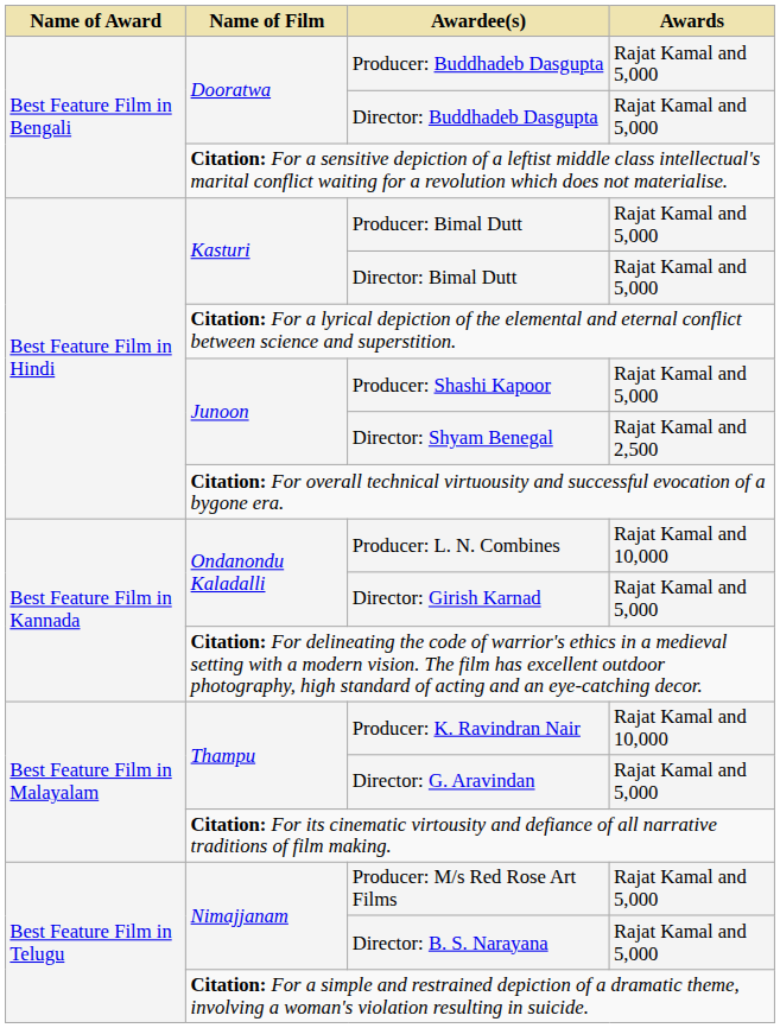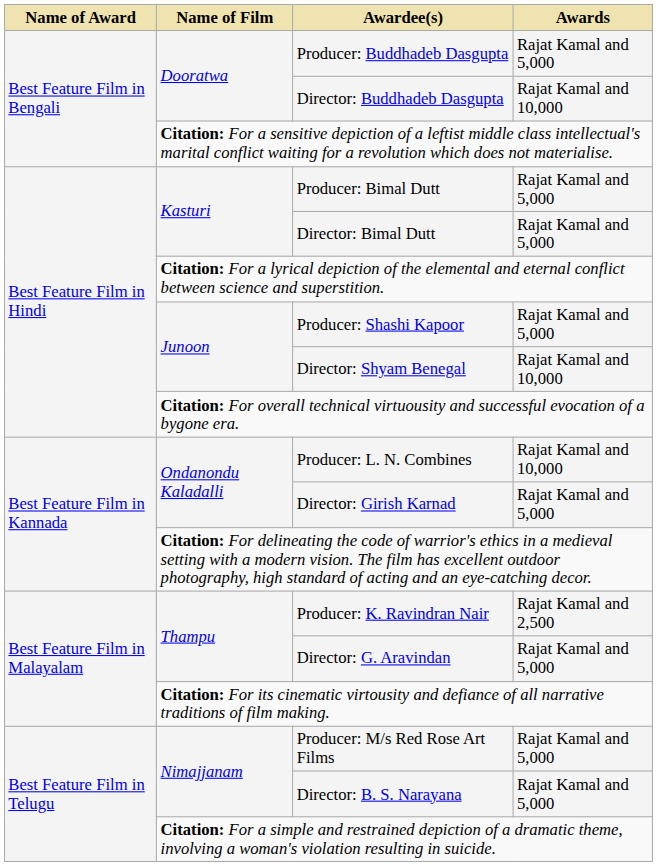 <table class="wikitable" style="width:100%;">
 <tr>
 <th style="background-color:#EFE4B0;width:23.5%;">Name of Award</th>
 <th style="background-color:#EFE4B0;width:21%;">Name of Film</th>
 <th style="background-color:#EFE4B0;width:34%;">Awardee(s)</th>
 <th style="background-color:#EFE4B0;width:21.5%;">Awards</th>
 </tr>
 <tr style="background-color:#F4F4F4">
 <td rowspan="3"><a href='#'>Best Feature Film in Bengali</a></td>
 <td rowspan="2"><em><a href='#'>Dooratwa</a></em></td>
 <td>Producer: <a href='#'>Buddhadeb Dasgupta</a></td>
 <td>Rajat Kamal and 5,000</td>
 </tr>
 <tr style="background-color:#F4F4F4">
 <td>Director: <a href='#'>Buddhadeb Dasgupta</a></td>
-<td>Rajat Kamal and 5,000</td>
+<td>Rajat Kamal and 10,000</td>
 </tr>
 <tr style="background-color:#F9F9F9">
 <td colspan="3"><strong>Citation:</strong> <em>For a sensitive depiction of a leftist middle class intellectual's marital conflict waiting for a revolution which does not materialise.</em></td>
 </tr>
 <tr style="background-color:#F4F4F4">
 <td rowspan="6"><a href='#'>Best Feature Film in Hindi</a></td>
 <td rowspan="2"><em><a href='#'>Kasturi</a></em></td>
 <td>Producer: Bimal Dutt</td>
 <td>Rajat Kamal and 5,000</td>
 </tr>
 <tr style="background-color:#F4F4F4">
 <td>Director: Bimal Dutt</td>
 <td>Rajat Kamal and 5,000</td>
 </tr>
 <tr style="background-color:#F9F9F9">
 <td colspan="3"><strong>Citation:</strong> <em>For a lyrical depiction of the elemental and eternal conflict between science and superstition.</em></td>
 </tr>
 <tr style="background-color:#F4F4F4">
 <td rowspan="2"><em><a href='#'>Junoon</a></em></td>
 <td>Producer: <a href='#'>Shashi Kapoor</a></td>
 <td>Rajat Kamal and 5,000</td>
 </tr>
 <tr style="background-color:#F4F4F4">
 <td>Director: <a href='#'>Shyam Benegal</a></td>
-<td>Rajat Kamal and 2,500</td>
+<td>Rajat Kamal and 10,000</td>
 </tr>
 <tr style="background-color:#F9F9F9">
 <td colspan="3"><strong>Citation:</strong> <em>For overall technical virtuousity and successful evocation of a bygone era.</em></td>
 </tr>
 <tr style="background-color:#F4F4F4">
 <td rowspan="3"><a href='#'>Best Feature Film in Kannada</a></td>
 <td rowspan="2"><em><a href='#'>Ondanondu Kaladalli</a></em></td>
 <td>Producer: L. N. Combines</td>
 <td>Rajat Kamal and 10,000</td>
 </tr>
 <tr style="background-color:#F4F4F4">
 <td>Director: <a href='#'>Girish Karnad</a></td>
 <td>Rajat Kamal and 5,000</td>
 </tr>
 <tr style="background-color:#F9F9F9">
 <td colspan="3"><strong>Citation:</strong> <em>For delineating the code of warrior's ethics in a medieval setting with a modern vision. The film has excellent outdoor photography, high standard of acting and an eye-catching decor.</em></td>
 </tr>
 <tr style="background-color:#F4F4F4">
 <td rowspan="3"><a href='#'>Best Feature Film in Malayalam</a></td>
 <td rowspan="2"><em><a href='#'>Thampu</a></em></td>
 <td>Producer: <a href='#'>K. Ravindran Nair</a></td>
-<td>Rajat Kamal and 10,000</td>
+<td>Rajat Kamal and 2,500</td>
 </tr>
 <tr style="background-color:#F4F4F4">
 <td>Director: <a href='#'>G. Aravindan</a></td>
 <td>Rajat Kamal and 5,000</td>
 </tr>
 <tr style="background-color:#F9F9F9">
 <td colspan="3"><strong>Citation:</strong> <em>For its cinematic virtousity and defiance of all narrative traditions of film making.</em></td>
 </tr>
 <tr style="background-color:#F4F4F4">
 <td rowspan="3"><a href='#'>Best Feature Film in Telugu</a></td>
 <td rowspan="2"><em><a href='#'>Nimajjanam</a></em></td>
 <td>Producer: M/s Red Rose Art Films</td>
 <td>Rajat Kamal and 5,000</td>
 </tr>
 <tr style="background-color:#F4F4F4">
 <td>Director: <a href='#'>B. S. Narayana</a></td>
 <td>Rajat Kamal and 5,000</td>
 </tr>
 <tr style="background-color:#F9F9F9">
 <td colspan="3"><strong>Citation:</strong> <em>For a simple and restrained depiction of a dramatic theme, involving a woman's violation resulting in suicide.</em></td>
 </tr>
 </table>
